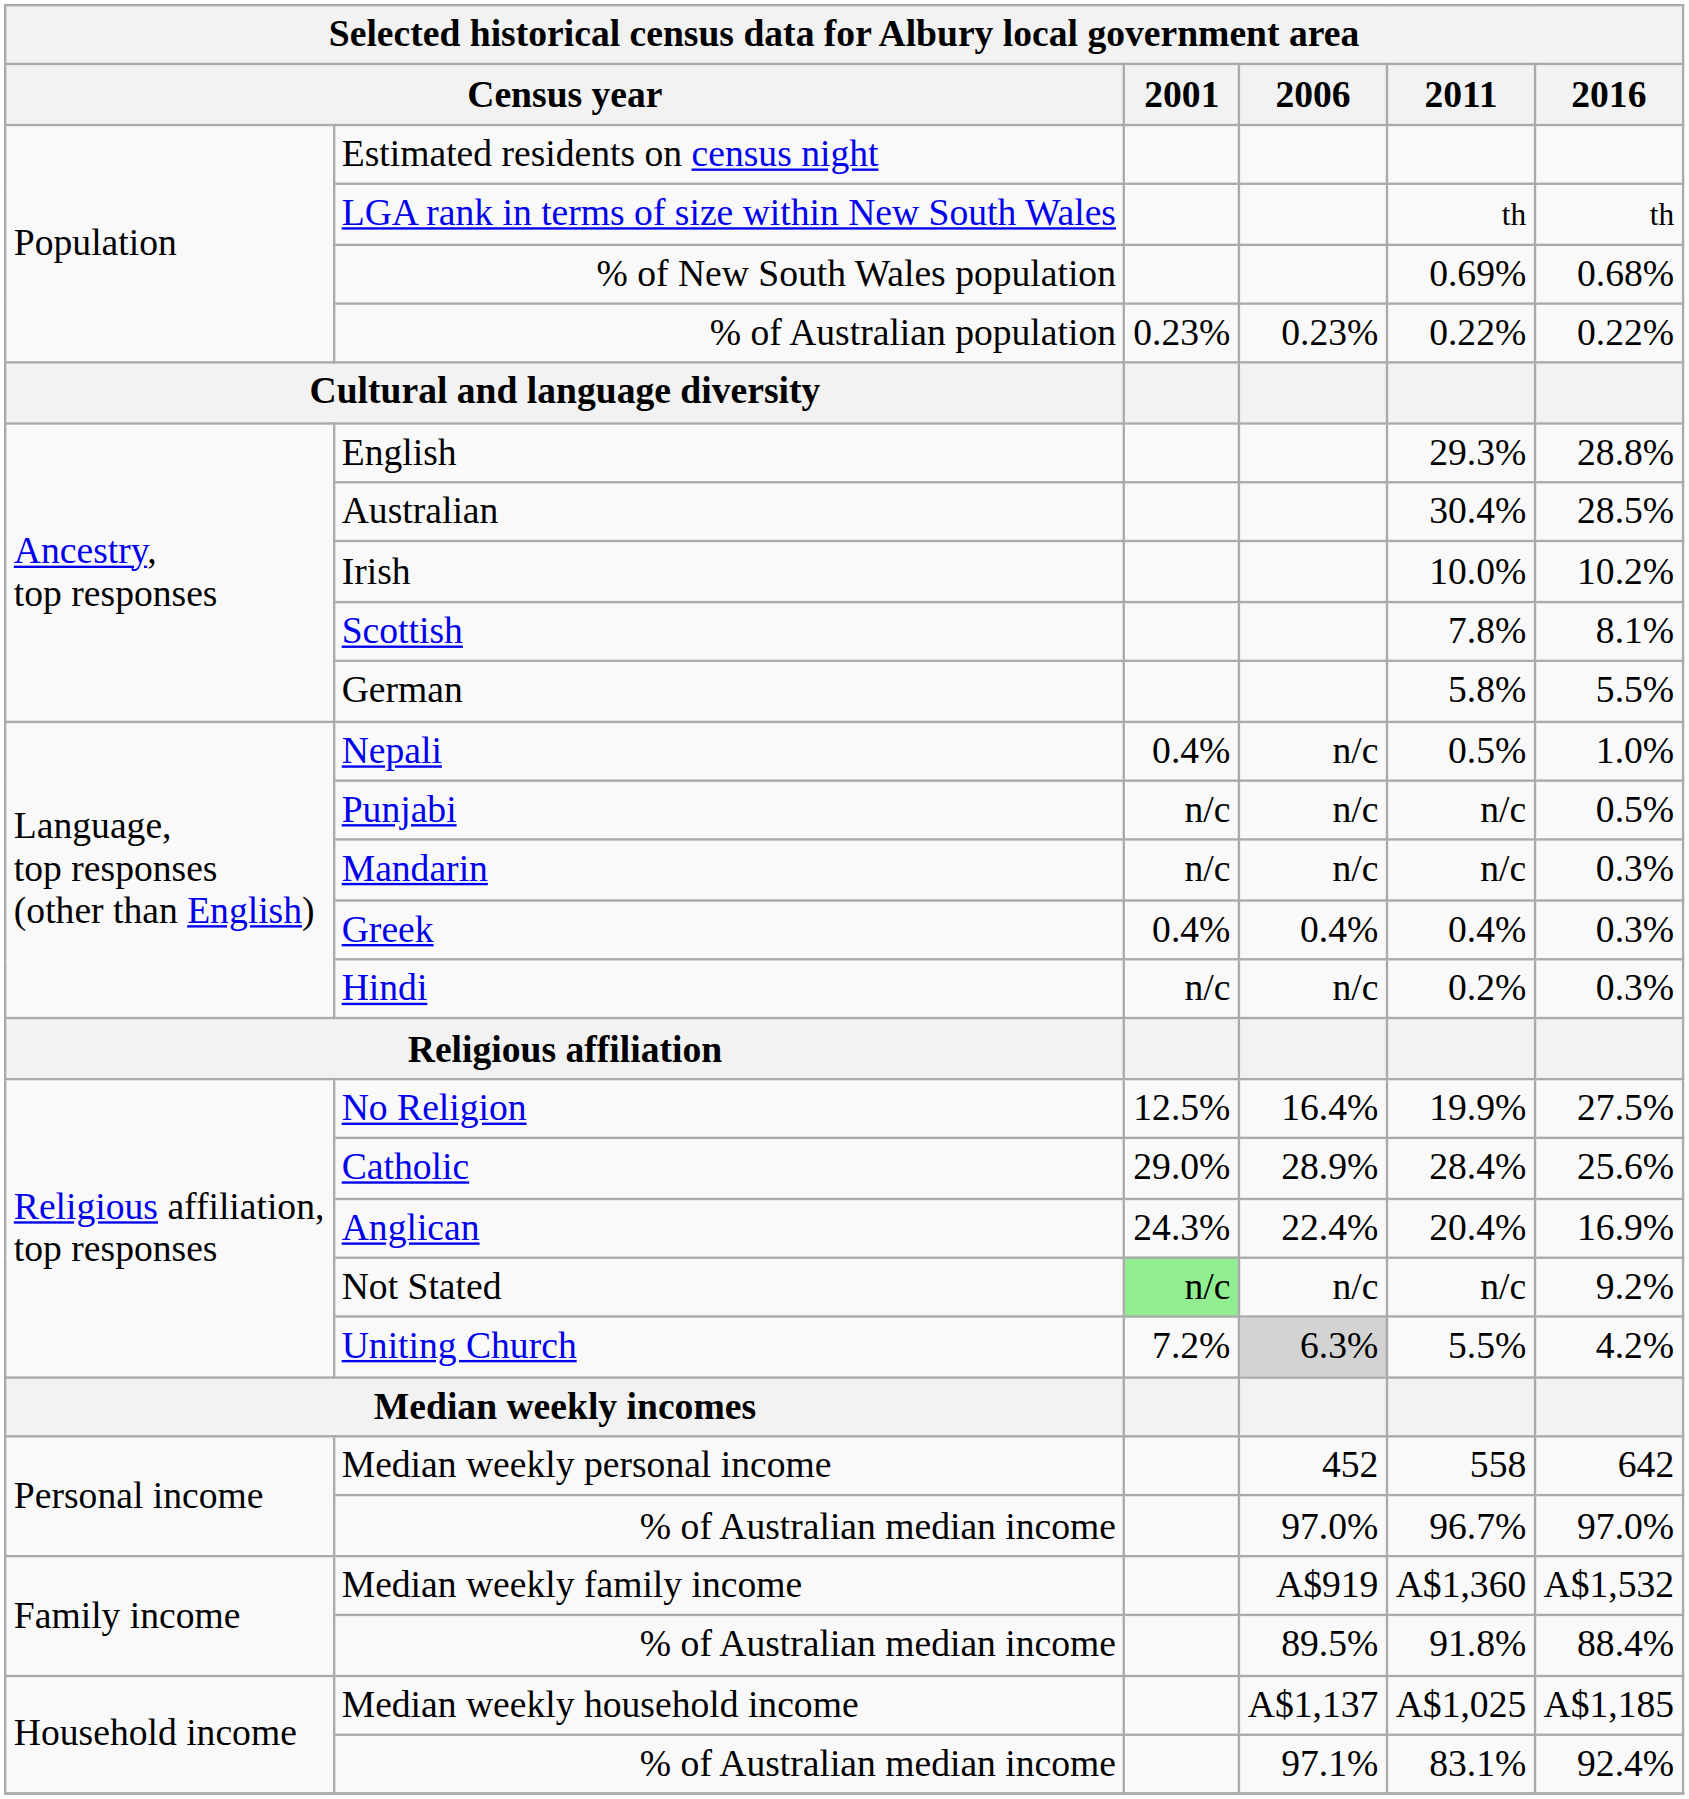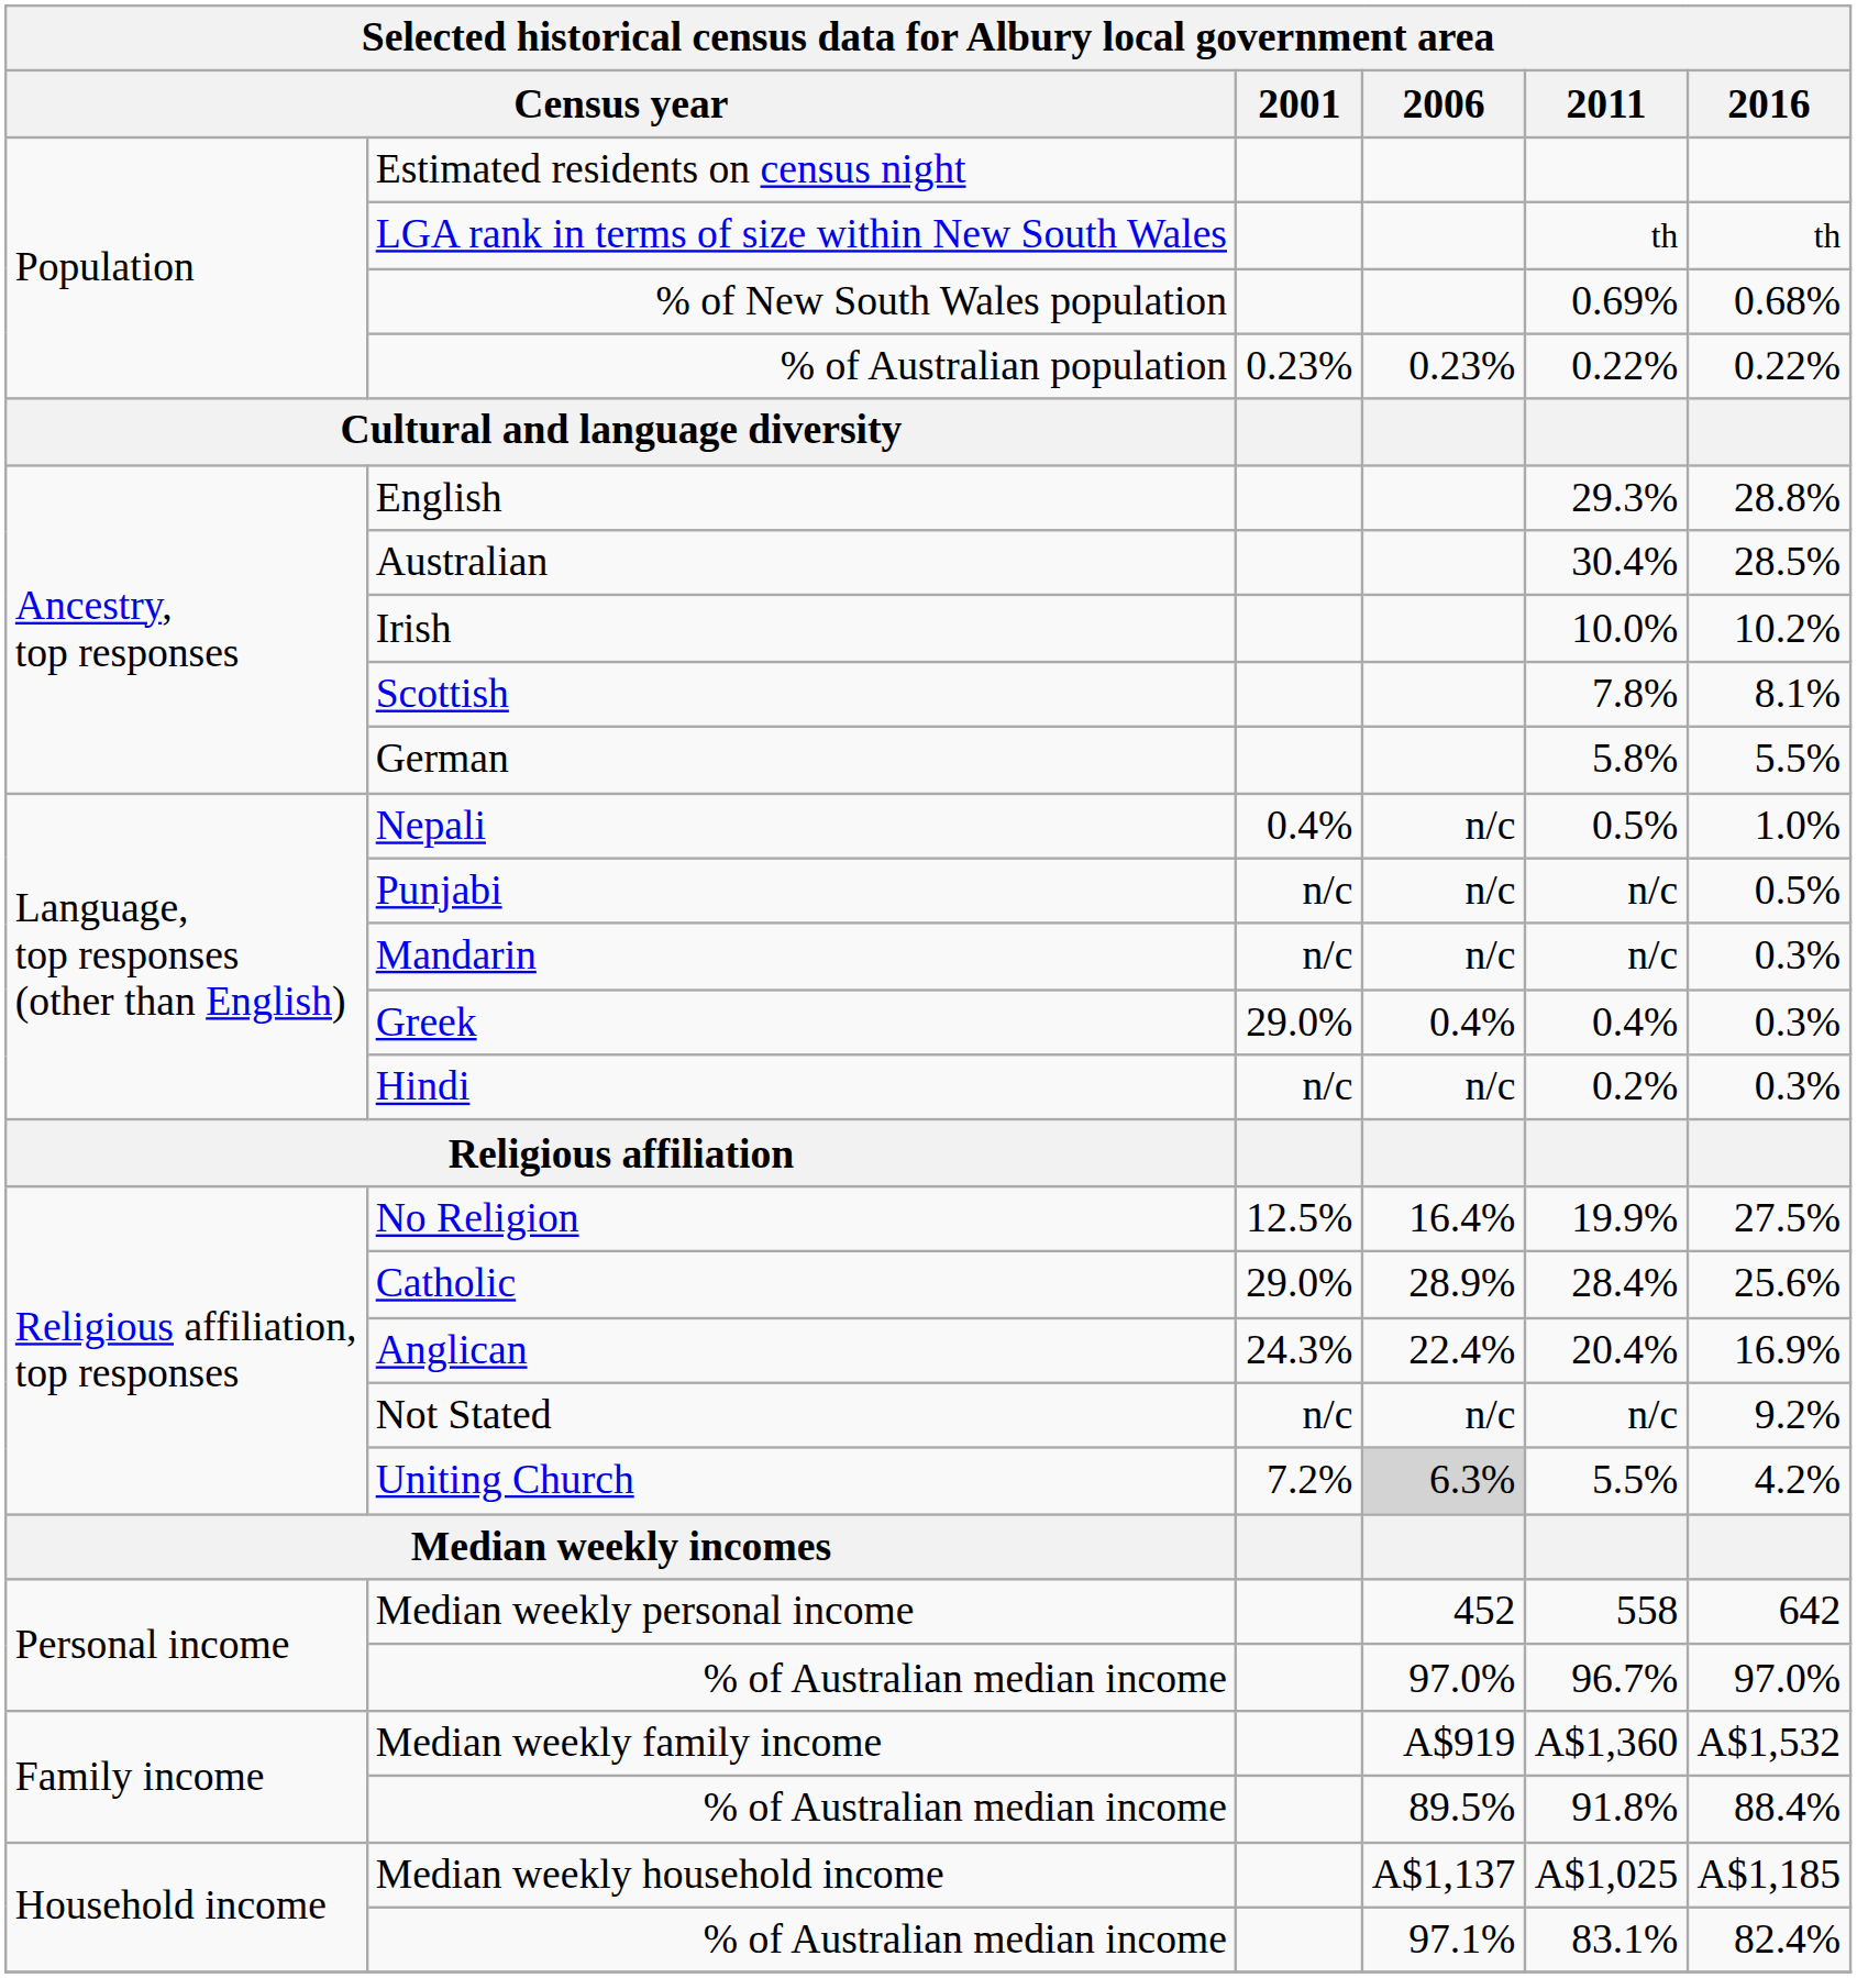 <table class="wikitable">
 <tr>
 <th colspan=7>Selected historical census data for Albury local government area</th>
 </tr>
 <tr>
 <th colspan=3>Census year</th>
 <th>2001</th>
 <th>2006</th>
 <th>2011</th>
 <th>2016</th>
 </tr>
 <tr>
 <td rowspan=4 colspan="2">Population</td>
 <td>Estimated residents on <a href='#'>census night</a></td>
 <td align="right"></td>
 <td align="right"> </td>
 <td align="right"> </td>
 <td align="right"> </td>
 </tr>
 <tr>
 <td align="right"><a href='#'>LGA rank in terms of size within New South Wales</a></td>
 <td align="right"></td>
 <td align="right"><small></small></td>
 <td align="right"><small>th</small></td>
 <td align="right"> <small>th</small></td>
 </tr>
 <tr>
 <td align="right">% of New South Wales population</td>
 <td align="right"></td>
 <td align="right"></td>
 <td align="right">0.69%</td>
 <td align="right"> 0.68%</td>
 </tr>
 <tr>
 <td align="right">% of Australian population</td>
 <td align="right">0.23%</td>
 <td align="right"> 0.23%</td>
 <td align="right"> 0.22%</td>
 <td align="right"> 0.22%</td>
 </tr>
 <tr>
 <th colspan=3>Cultural and language diversity</th>
 <th></th>
 <th></th>
 <th></th>
 <th></th>
 </tr>
 <tr>
 <td rowspan=5 colspan=2><a href='#'>Ancestry</a>,<br>top responses</td>
 <td>English</td>
 <td align="right"></td>
 <td align="right"></td>
 <td align="right">29.3%</td>
 <td align="right"> 28.8%</td>
 </tr>
 <tr>
 <td>Australian</td>
 <td align="right"></td>
 <td align="right"></td>
 <td align="right">30.4%</td>
 <td align="right"> 28.5%</td>
 </tr>
 <tr>
 <td>Irish</td>
 <td align="right"></td>
 <td align="right"></td>
 <td align="right">10.0%</td>
 <td align="right"> 10.2%</td>
 </tr>
 <tr>
 <td><a href='#'>Scottish</a></td>
 <td align="right"></td>
 <td align="right"></td>
 <td align="right">7.8%</td>
 <td align="right"> 8.1%</td>
 </tr>
 <tr>
 <td>German</td>
 <td align="right"></td>
 <td align="right"></td>
 <td align="right">5.8%</td>
 <td align="right"> 5.5%</td>
 </tr>
 <tr>
 <td rowspan=5 colspan=2>Language,<br>top responses<br>(other than <a href='#'>English</a>)</td>
 <td><a href='#'>Nepali</a></td>
 <td align="right">0.4%</td>
 <td align="right"> n/c</td>
 <td align="right"> 0.5%</td>
 <td align="right"> 1.0%</td>
 </tr>
 <tr>
 <td><a href='#'>Punjabi</a></td>
 <td align="right">n/c</td>
 <td align="right"> n/c</td>
 <td align="right"> n/c</td>
 <td align="right"> 0.5%</td>
 </tr>
 <tr>
 <td><a href='#'>Mandarin</a></td>
 <td align="right">n/c</td>
 <td align="right"> n/c</td>
 <td align="right"> n/c</td>
 <td align="right"> 0.3%</td>
 </tr>
 <tr>
 <td><a href='#'>Greek</a></td>
-<td align="right">0.4%</td>
+<td align="right">29.0%</td>
 <td align="right"> 0.4%</td>
 <td align="right"> 0.4%</td>
 <td align="right"> 0.3%</td>
 </tr>
 <tr>
 <td><a href='#'>Hindi</a></td>
 <td align="right">n/c</td>
 <td align="right"> n/c</td>
 <td align="right"> 0.2%</td>
 <td align="right"> 0.3%</td>
 </tr>
 <tr>
 <th colspan=3>Religious affiliation</th>
 <th></th>
 <th></th>
 <th></th>
 <th></th>
 </tr>
 <tr>
 <td rowspan=5 colspan=2><a href='#'>Religious</a> affiliation,<br>top responses</td>
 <td><a href='#'>No Religion</a></td>
 <td align="right">12.5%</td>
 <td align="right"> 16.4%</td>
 <td align="right"> 19.9%</td>
 <td align="right"> 27.5%</td>
 </tr>
 <tr>
 <td><a href='#'>Catholic</a></td>
 <td align="right">29.0%</td>
 <td align="right"> 28.9%</td>
 <td align="right"> 28.4%</td>
 <td align="right"> 25.6%</td>
 </tr>
 <tr>
 <td><a href='#'>Anglican</a></td>
 <td align="right">24.3%</td>
 <td align="right"> 22.4%</td>
 <td align="right"> 20.4%</td>
 <td align="right"> 16.9%</td>
 </tr>
 <tr>
 <td>Not Stated</td>
-<td align="right" style="background: lightgreen;">n/c</td>
+<td align="right">n/c</td>
 <td align="right"> n/c</td>
 <td align="right"> n/c</td>
 <td align="right"> 9.2%</td>
 </tr>
 <tr>
 <td><a href='#'>Uniting Church</a></td>
 <td align="right">7.2%</td>
 <td align="right" style="background: lightgrey;"> 6.3%</td>
 <td align="right"> 5.5%</td>
 <td align="right"> 4.2%</td>
 </tr>
 <tr>
 <th colspan=3>Median weekly incomes</th>
 <th></th>
 <th></th>
 <th></th>
 <th></th>
 </tr>
 <tr>
 <td rowspan=2 colspan=2>Personal income</td>
 <td>Median weekly personal income</td>
 <td align="right"></td>
 <td align="right">452</td>
 <td align="right">558</td>
 <td align="right">642</td>
 </tr>
 <tr>
 <td align="right">% of Australian median income</td>
 <td align="right"></td>
 <td align="right">97.0%</td>
 <td align="right"> 96.7%</td>
 <td align="right"> 97.0%</td>
 </tr>
 <tr>
 <td rowspan=2 colspan=2>Family income</td>
 <td>Median weekly family income</td>
 <td align="right"></td>
 <td align="right">A$919</td>
 <td align="right">A$1,360</td>
 <td align="right">A$1,532</td>
 </tr>
 <tr>
 <td align="right">% of Australian median income</td>
 <td align="right"></td>
 <td align="right">89.5%</td>
 <td align="right"> 91.8%</td>
 <td align="right"> 88.4%</td>
 </tr>
 <tr>
 <td rowspan=2 colspan=2>Household income</td>
 <td>Median weekly household income</td>
 <td align="right"></td>
 <td align="right">A$1,137</td>
 <td align="right">A$1,025</td>
 <td align="right">A$1,185</td>
 </tr>
 <tr>
 <td align="right">% of Australian median income</td>
 <td align="right"></td>
 <td align="right">97.1%</td>
 <td align="right"> 83.1%</td>
-<td align="right"> 92.4%</td>
+<td align="right"> 82.4%</td>
 </tr>
 <tr>
 </tr>
 </table>
